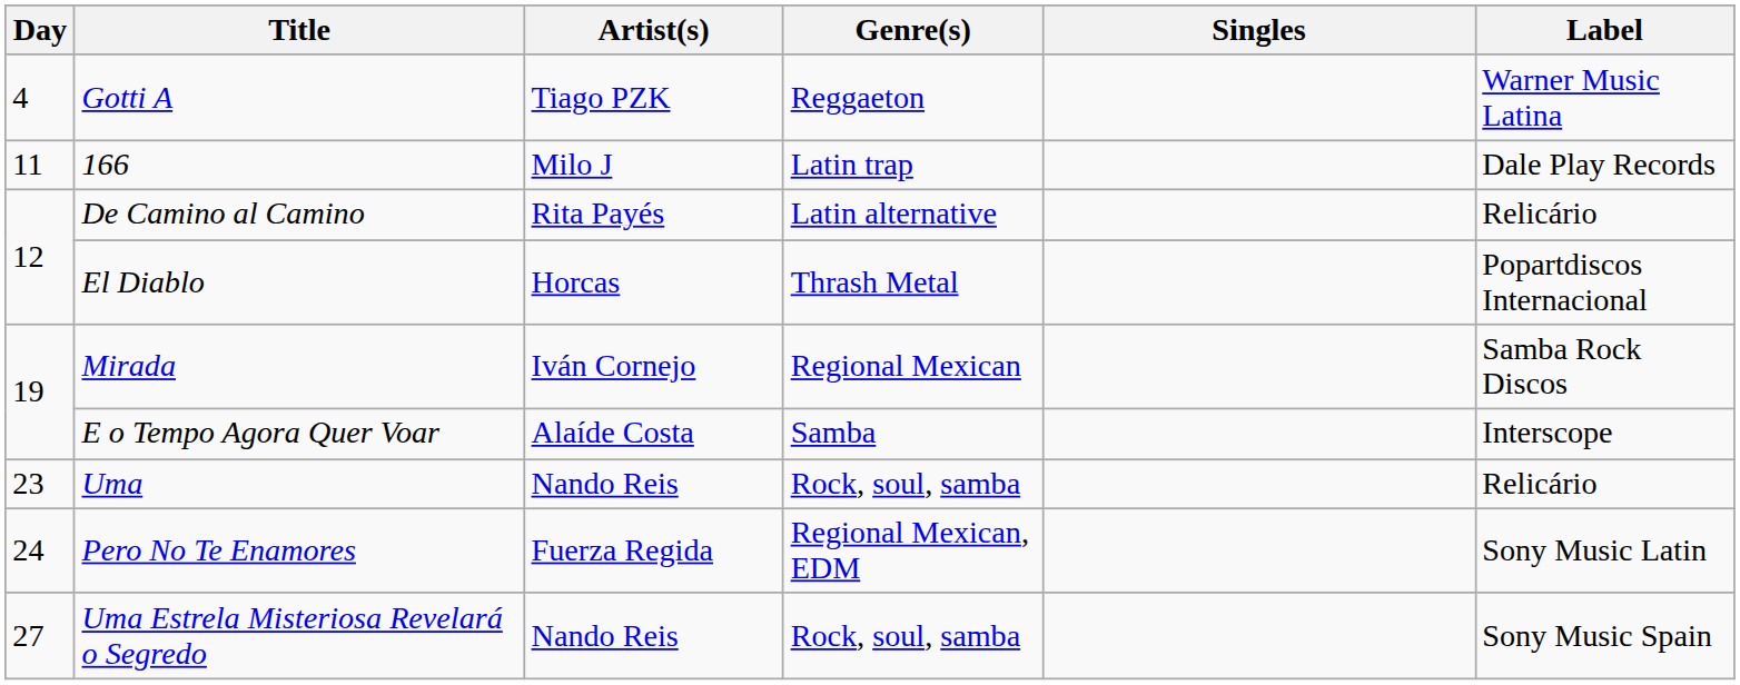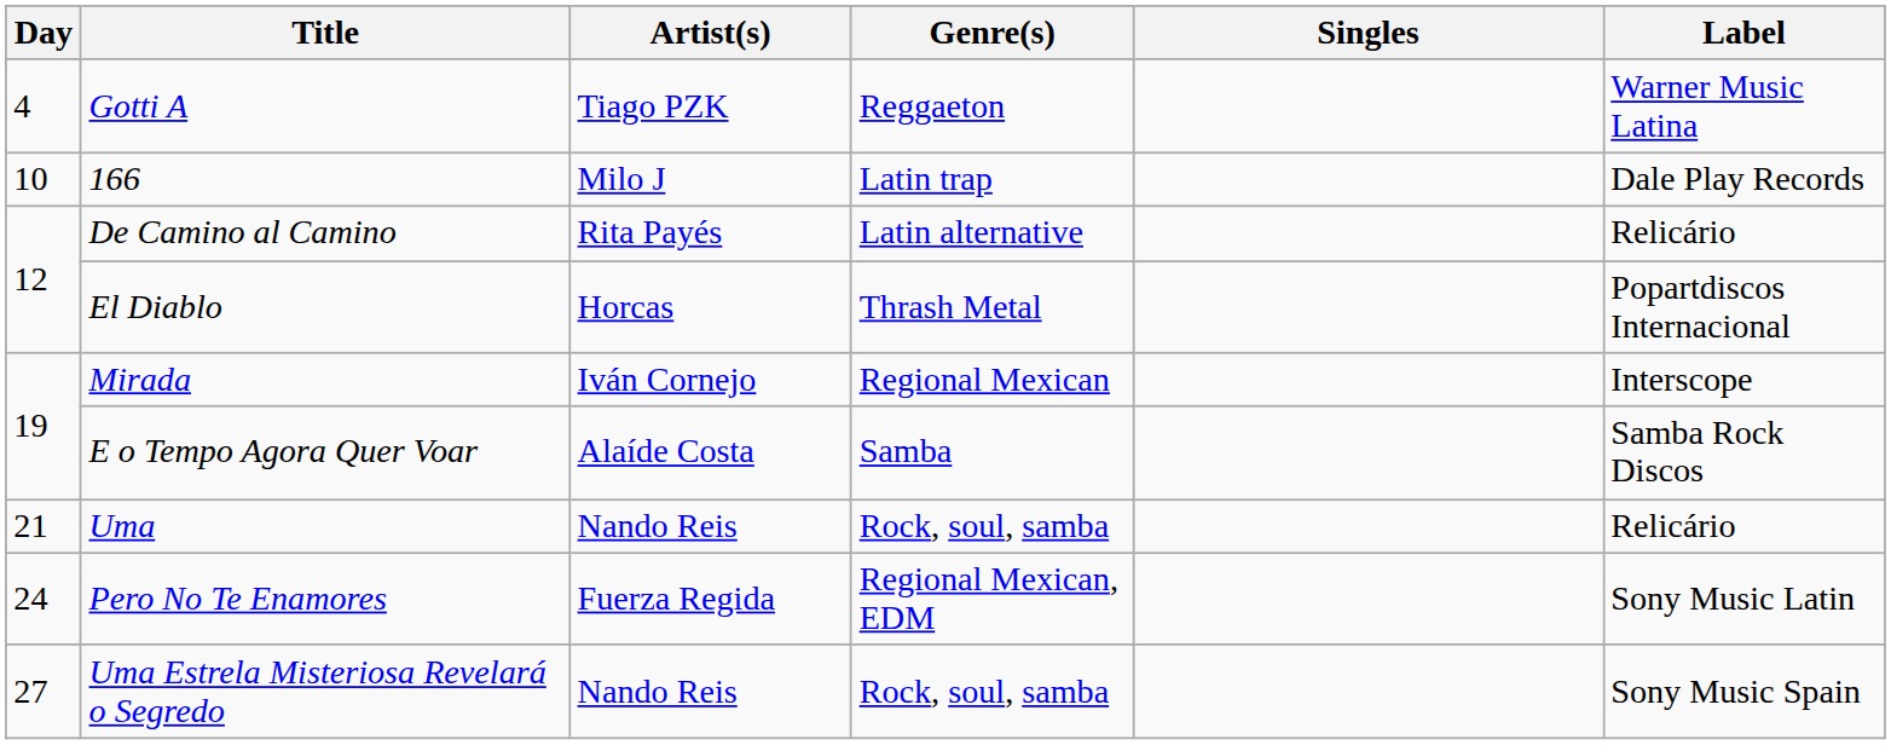 <table class="wikitable" style="width:100%; margin-bottom:4px">
 <tr>
 <th scope="col" width="4%">Day</th>
 <th scope="col" width="26%">Title</th>
 <th scope="col" width="15%">Artist(s)</th>
 <th scope="col" width="15%">Genre(s)</th>
 <th scope="col" width="25%">Singles</th>
 <th scope="col" width="15%">Label</th>
 </tr>
 <tr>
 <td>4</td>
 <td><em><a href='#'>Gotti A</a></em></td>
 <td><a href='#'>Tiago PZK</a></td>
 <td><a href='#'>Reggaeton</a></td>
 <td></td>
 <td><a href='#'>Warner Music Latina</a></td>
 </tr>
 <tr>
-<td>11</td>
+<td>10</td>
 <td><em>166</em></td>
 <td><a href='#'>Milo J</a></td>
 <td><a href='#'>Latin trap</a></td>
 <td></td>
 <td>Dale Play Records</td>
 </tr>
 <tr>
 <td rowspan="2">12</td>
 <td><em>De Camino al Camino</em></td>
 <td><a href='#'>Rita Payés</a></td>
 <td><a href='#'>Latin alternative</a></td>
 <td></td>
 <td>Relicário</td>
 </tr>
 <tr>
 <td><em>El Diablo</em></td>
 <td><a href='#'>Horcas</a></td>
 <td><a href='#'>Thrash Metal</a></td>
 <td></td>
 <td>Popartdiscos Internacional</td>
 </tr>
 <tr>
 <td rowspan="2">19</td>
 <td><em><a href='#'>Mirada</a></em></td>
 <td><a href='#'>Iván Cornejo</a></td>
 <td><a href='#'>Regional Mexican</a></td>
 <td></td>
-<td>Samba Rock Discos</td>
+<td>Interscope</td>
 </tr>
 <tr>
 <td><em>E o Tempo Agora Quer Voar</em></td>
 <td><a href='#'>Alaíde Costa</a></td>
 <td><a href='#'>Samba</a></td>
 <td></td>
-<td>Interscope</td>
+<td>Samba Rock Discos</td>
 </tr>
 <tr>
-<td>23</td>
+<td>21</td>
 <td><em><a href='#'>Uma</a></em></td>
 <td><a href='#'>Nando Reis</a></td>
 <td><a href='#'>Rock</a>, <a href='#'>soul</a>, <a href='#'>samba</a></td>
 <td></td>
 <td>Relicário</td>
 </tr>
 <tr>
 <td>24</td>
 <td><em><a href='#'>Pero No Te Enamores</a></em></td>
 <td><a href='#'>Fuerza Regida</a></td>
 <td><a href='#'>Regional Mexican</a>, <a href='#'>EDM</a></td>
 <td></td>
 <td>Sony Music Latin</td>
 </tr>
 <tr>
 <td>27</td>
 <td><em><a href='#'>Uma Estrela Misteriosa Revelará o Segredo</a></em></td>
 <td><a href='#'>Nando Reis</a></td>
 <td><a href='#'>Rock</a>, <a href='#'>soul</a>, <a href='#'>samba</a></td>
 <td></td>
 <td>Sony Music Spain</td>
 </tr>
 </table>
